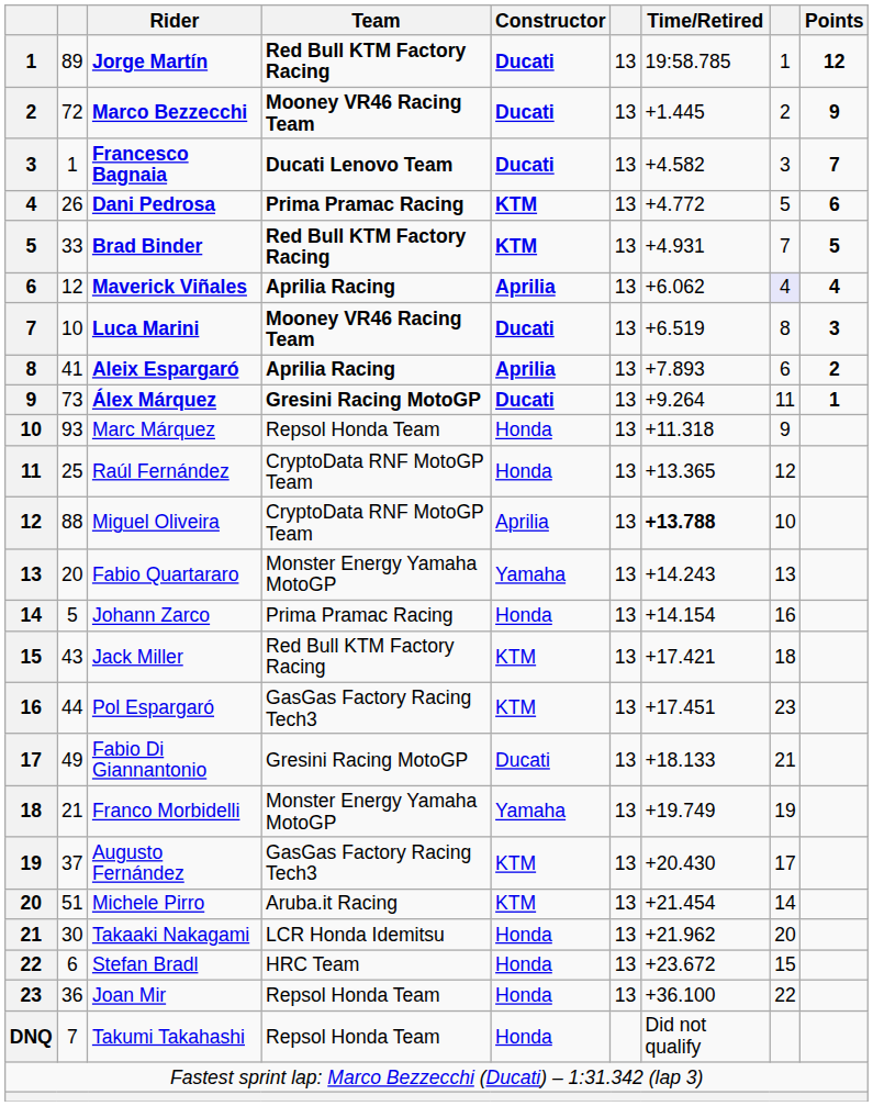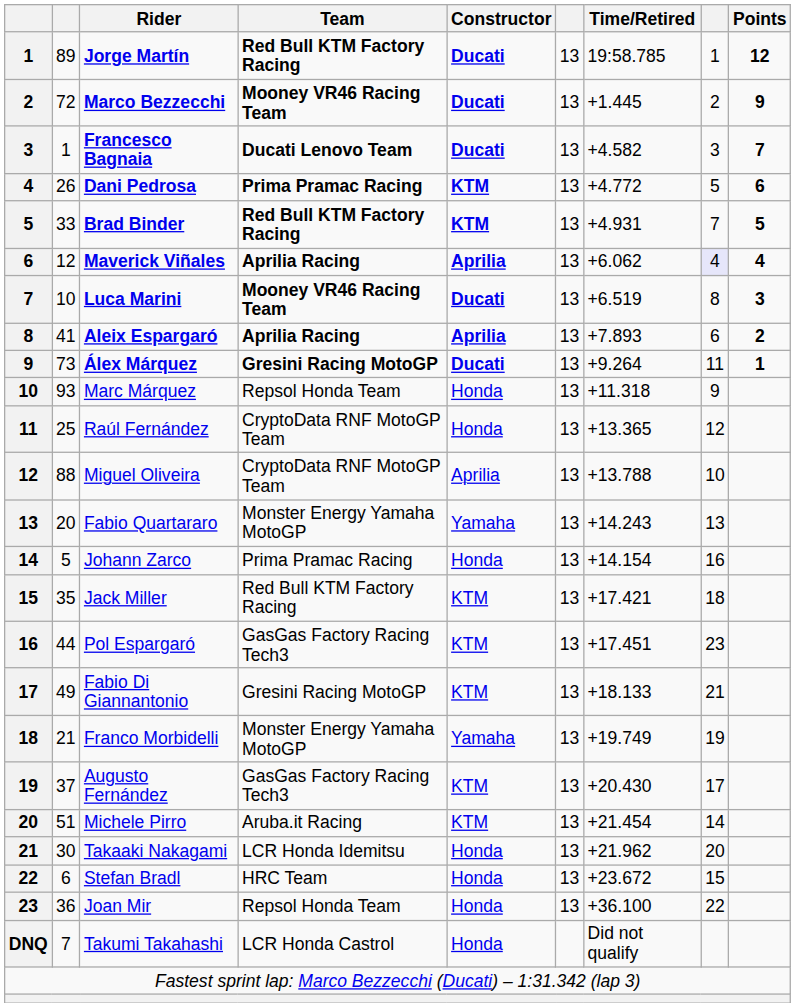 <table class="wikitable sortable" style="font-size: 85%;">
 <tr>
 <th scope="col"></th>
 <th scope="col"></th>
 <th scope="col">Rider</th>
 <th scope="col">Team</th>
 <th scope="col">Constructor</th>
 <th scope="col" class="unsortable"></th>
 <th scope="col" class="unsortable">Time/Retired</th>
 <th scope="col"></th>
 <th scope="col">Points</th>
 </tr>
 <tr>
 <th scope="row">1</th>
 <td align="center">89</td>
 <td data-sort-value="mart"> <strong><a href='#'>Jorge Martín</a></strong></td>
 <td><strong>Red Bull KTM Factory Racing</strong></td>
 <td><strong><a href='#'>Ducati</a></strong></td>
 <td>13</td>
 <td>19:58.785</td>
 <td align="center">1</td>
 <td align="center"><strong>12</strong></td>
 </tr>
 <tr>
 <th scope="row">2</th>
 <td align="center">72</td>
 <td data-sort-value="bez"> <strong><a href='#'>Marco Bezzecchi</a></strong></td>
 <td><strong>Mooney VR46 Racing Team</strong></td>
 <td><strong><a href='#'>Ducati</a></strong></td>
 <td>13</td>
 <td>+1.445</td>
 <td align="center">2</td>
 <td align="center"><strong>9</strong></td>
 </tr>
 <tr>
 <th scope="row">3</th>
 <td align="center">1</td>
 <td data-sort-value="bag"> <strong><a href='#'>Francesco Bagnaia</a></strong></td>
 <td><strong>Ducati Lenovo Team</strong></td>
 <td><strong><a href='#'>Ducati</a></strong></td>
 <td>13</td>
 <td>+4.582</td>
 <td align="center">3</td>
 <td align="center"><strong>7</strong></td>
 </tr>
 <tr>
 <th>4</th>
 <td align="center">26</td>
 <td data-sort-value="ped"> <strong><a href='#'>Dani Pedrosa</a></strong></td>
 <td><strong>Prima Pramac Racing</strong></td>
 <td><strong><a href='#'>KTM</a></strong></td>
 <td>13</td>
 <td>+4.772</td>
 <td align="center">5</td>
 <td align="center"><strong>6</strong></td>
 </tr>
 <tr>
 <th scope="row">5</th>
 <td align="center">33</td>
 <td data-sort-value="bin"> <strong><a href='#'>Brad Binder</a></strong></td>
 <td><strong>Red Bull KTM Factory Racing</strong></td>
 <td><strong><a href='#'>KTM</a></strong></td>
 <td>13</td>
 <td>+4.931</td>
 <td align="center">7</td>
 <td align="center"><strong>5</strong></td>
 </tr>
 <tr>
 <th scope="row">6</th>
 <td align="center">12</td>
 <td data-sort-value="vin"> <strong><a href='#'>Maverick Viñales</a></strong></td>
 <td><strong>Aprilia Racing</strong></td>
 <td><strong><a href='#'>Aprilia</a></strong></td>
 <td>13</td>
 <td>+6.062</td>
 <td align="center" style="background: lavender;">4</td>
 <td align="center"><strong>4</strong></td>
 </tr>
 <tr>
 <th scope="row">7</th>
 <td align="center">10</td>
 <td data-sort-value="mari"> <strong><a href='#'>Luca Marini</a></strong></td>
 <td><strong>Mooney VR46 Racing Team</strong></td>
 <td><strong><a href='#'>Ducati</a></strong></td>
 <td>13</td>
 <td>+6.519</td>
 <td align="center">8</td>
 <td align="center"><strong>3</strong></td>
 </tr>
 <tr>
 <th scope="row">8</th>
 <td align="center">41</td>
 <td data-sort-value="espa"> <strong><a href='#'>Aleix Espargaró</a></strong></td>
 <td><strong>Aprilia Racing</strong></td>
 <td><strong><a href='#'>Aprilia</a></strong></td>
 <td>13</td>
 <td>+7.893</td>
 <td align="center">6</td>
 <td align="center"><strong>2</strong></td>
 </tr>
 <tr>
 <th scope="row">9</th>
 <td align="center">73</td>
 <td data-sort-value="marqa"> <strong><a href='#'>Álex Márquez</a></strong></td>
 <td><strong>Gresini Racing MotoGP</strong></td>
 <td><strong><a href='#'>Ducati</a></strong></td>
 <td>13</td>
 <td>+9.264</td>
 <td align="center">11</td>
 <td align="center"><strong>1</strong></td>
 </tr>
 <tr>
 <th scope="row">10</th>
 <td align="center">93</td>
 <td data-sort-value="marqm"> <a href='#'>Marc Márquez</a></td>
 <td>Repsol Honda Team</td>
 <td><a href='#'>Honda</a></td>
 <td>13</td>
 <td>+11.318</td>
 <td align="center">9</td>
 <td></td>
 </tr>
 <tr>
 <th scope="row">11</th>
 <td align="center">25</td>
 <td data-sort-value="ferr"> <a href='#'>Raúl Fernández</a></td>
 <td>CryptoData RNF MotoGP Team</td>
 <td><a href='#'>Honda</a></td>
 <td>13</td>
 <td>+13.365</td>
 <td align="center">12</td>
 <td></td>
 </tr>
 <tr>
 <th scope="row">12</th>
 <td align="center">88</td>
 <td data-sort-value="oli"> <a href='#'>Miguel Oliveira</a></td>
 <td>CryptoData RNF MotoGP Team</td>
 <td><a href='#'>Aprilia</a></td>
 <td>13</td>
-<td><strong>+13.788</strong></td>
+<td>+13.788</td>
 <td align="center">10</td>
 <td align="center"></td>
 </tr>
 <tr>
 <th scope="row">13</th>
 <td align="center">20</td>
 <td data-sort-value="qua"> <a href='#'>Fabio Quartararo</a></td>
 <td>Monster Energy Yamaha MotoGP</td>
 <td><a href='#'>Yamaha</a></td>
 <td>13</td>
 <td>+14.243</td>
 <td align="center">13</td>
 <td></td>
 </tr>
 <tr>
 <th scope="row">14</th>
 <td align="center">5</td>
 <td data-sort-value="zar"> <a href='#'>Johann Zarco</a></td>
 <td>Prima Pramac Racing</td>
 <td><a href='#'>Honda</a></td>
 <td>13</td>
 <td>+14.154</td>
 <td align="center">16</td>
 <td align="center"></td>
 </tr>
 <tr>
 <th scope="row">15</th>
-<td align="center">43</td>
+<td align="center">35</td>
 <td data-sort-value="mil"> <a href='#'>Jack Miller</a></td>
 <td>Red Bull KTM Factory Racing</td>
 <td><a href='#'>KTM</a></td>
 <td>13</td>
 <td>+17.421</td>
 <td align="center">18</td>
 <td align="center"></td>
 </tr>
 <tr>
 <th scope="row">16</th>
 <td align="center">44</td>
 <td data-sort-value="espp"> <a href='#'>Pol Espargaró</a></td>
 <td>GasGas Factory Racing Tech3</td>
 <td><a href='#'>KTM</a></td>
 <td>13</td>
 <td>+17.451</td>
 <td align="center">23</td>
 <td align="center"></td>
 </tr>
 <tr>
 <th scope="row">17</th>
 <td align="center">49</td>
 <td data-sort-value="dig"> <a href='#'>Fabio Di Giannantonio</a></td>
 <td>Gresini Racing MotoGP</td>
-<td><a href='#'>Ducati</a></td>
+<td><a href='#'>KTM</a></td>
 <td>13</td>
 <td>+18.133</td>
 <td align="center">21</td>
 <td></td>
 </tr>
 <tr>
 <th scope="row">18</th>
 <td align="center">21</td>
 <td data-sort-value="mor"> <a href='#'>Franco Morbidelli</a></td>
 <td>Monster Energy Yamaha MotoGP</td>
 <td><a href='#'>Yamaha</a></td>
 <td>13</td>
 <td>+19.749</td>
 <td align="center">19</td>
 <td align="center"></td>
 </tr>
 <tr>
 <th scope="row">19</th>
 <td align="center">37</td>
 <td data-sort-value="fera"> <a href='#'>Augusto Fernández</a></td>
 <td>GasGas Factory Racing Tech3</td>
 <td><a href='#'>KTM</a></td>
 <td>13</td>
 <td>+20.430</td>
 <td align="center">17</td>
 <td align="center"></td>
 </tr>
 <tr>
 <th scope="row">20</th>
 <td align="center">51</td>
 <td data-sort-value="bas"> <a href='#'>Michele Pirro</a></td>
 <td>Aruba.it Racing</td>
 <td><a href='#'>KTM</a></td>
 <td>13</td>
 <td>+21.454</td>
 <td align="center">14</td>
 <td align="center"></td>
 </tr>
 <tr>
 <th scope="row">21</th>
 <td align="center">30</td>
 <td data-sort-value="nak"> <a href='#'>Takaaki Nakagami</a></td>
 <td>LCR Honda Idemitsu</td>
 <td><a href='#'>Honda</a></td>
 <td>13</td>
 <td>+21.962</td>
 <td align="center">20</td>
 <td></td>
 </tr>
 <tr>
 <th>22</th>
 <td align="center">6</td>
 <td> <a href='#'>Stefan Bradl</a></td>
 <td>HRC Team</td>
 <td><a href='#'>Honda</a></td>
 <td>13</td>
 <td>+23.672</td>
 <td align="center">15</td>
 <td></td>
 </tr>
 <tr>
 <th scope="row">23</th>
 <td align="center">36</td>
 <td data-sort-value="mir"> <a href='#'>Joan Mir</a></td>
 <td>Repsol Honda Team</td>
 <td><a href='#'>Honda</a></td>
 <td>13</td>
 <td>+36.100</td>
 <td align="center">22</td>
 <td></td>
 </tr>
 <tr>
 <th scope="row">DNQ</th>
 <td align="center">7</td>
 <td data-sort-value="lec"> <a href='#'>Takumi Takahashi</a></td>
-<td>Repsol Honda Team</td>
+<td>LCR Honda Castrol</td>
 <td><a href='#'>Honda</a></td>
 <td></td>
 <td>Did not qualify</td>
 <td align="center"></td>
 <td></td>
 </tr>
 <tr class="sortbottom">
 <td colspan="9" style="text-align:center"><em>Fastest sprint lap:  <a href='#'>Marco Bezzecchi</a> (<a href='#'>Ducati</a>) – 1:31.342 (lap 3)</em></td>
 </tr>
 <tr class="sortbottom">
 <th colspan=9></th>
 </tr>
 </table>
